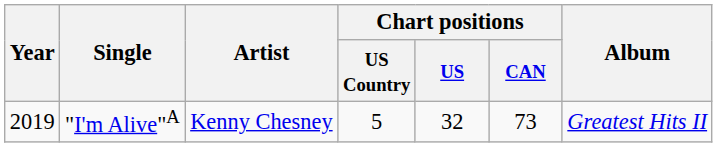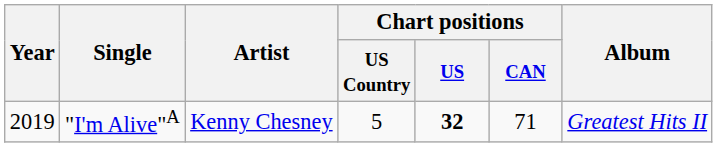 <table class="wikitable" style="text-align:center;">
 <tr>
 <th rowspan="2">Year</th>
 <th rowspan="2">Single</th>
 <th rowspan="2">Artist</th>
 <th colspan="3">Chart positions</th>
 <th rowspan="2">Album</th>
 </tr>
 <tr>
 <th style="width:45px;"><small>US Country</small></th>
 <th style="width:45px;"><small><a href='#'>US</a></small></th>
 <th style="width:45px;"><small><a href='#'>CAN</a></small></th>
 </tr>
 <tr>
 <td>2019</td>
 <td style="text-align:left;">"<a href='#'>I'm Alive</a>"<sup>A</sup></td>
 <td><a href='#'>Kenny Chesney</a></td>
 <td>5</td>
-<td>32</td>
-<td>73</td>
+<td><strong>32</strong></td>
+<td>71</td>
 <td style="text-align:left;"><em><a href='#'>Greatest Hits II</a></em></td>
 </tr>
 </table>
